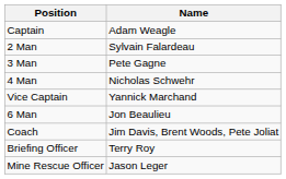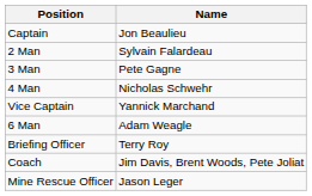 <table class="wikitable">
 <tr>
 <th>Position</th>
 <th>Name</th>
 </tr>
 <tr>
 <td>Captain</td>
-<td>Adam Weagle</td>
+<td>Jon Beaulieu</td>
 </tr>
 <tr>
 <td>2 Man</td>
 <td>Sylvain Falardeau</td>
 </tr>
 <tr>
 <td>3 Man</td>
 <td>Pete Gagne</td>
 </tr>
 <tr>
 <td>4 Man</td>
 <td>Nicholas Schwehr</td>
 </tr>
 <tr>
 <td>Vice Captain</td>
 <td>Yannick Marchand</td>
 </tr>
 <tr>
 <td>6 Man</td>
-<td>Jon Beaulieu</td>
+<td>Adam Weagle</td>
+</tr>
+<tr>
+<td>Briefing Officer</td>
+<td>Terry Roy</td>
 </tr>
 <tr>
 <td>Coach</td>
 <td>Jim Davis, Brent Woods, Pete Joliat</td>
 </tr>
 <tr>
-<td>Briefing Officer</td>
-<td>Terry Roy</td>
-</tr>
-<tr>
 <td>Mine Rescue Officer</td>
 <td>Jason Leger</td>
 </tr>
 </table>
